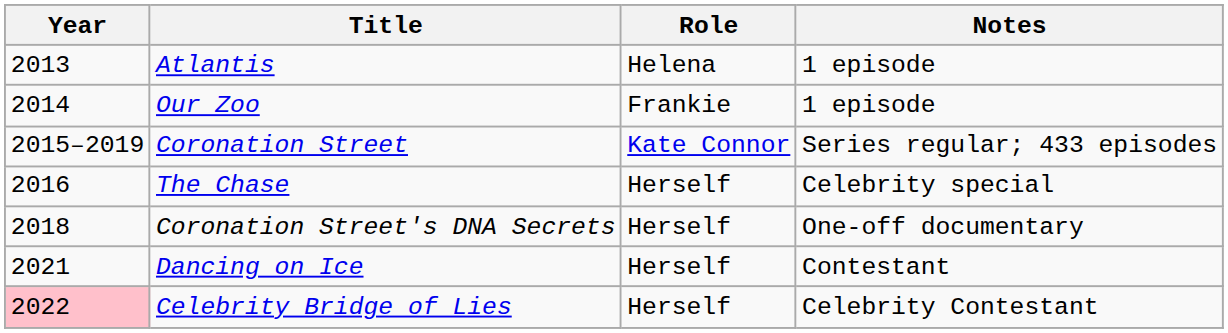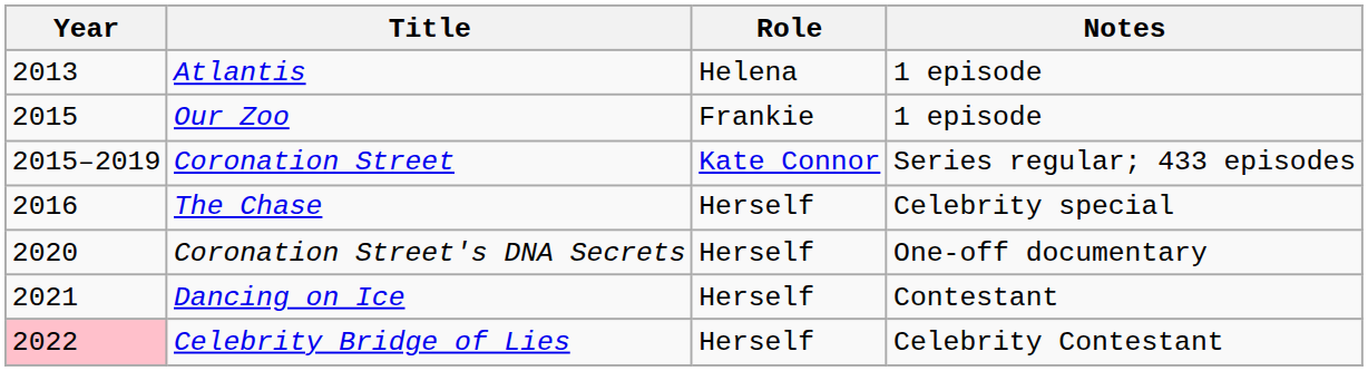 <table class="wikitable">
 <tr>
 <th>Year</th>
 <th>Title</th>
 <th>Role</th>
 <th>Notes</th>
 </tr>
 <tr>
 <td>2013</td>
 <td><em><a href='#'>Atlantis</a></em></td>
 <td>Helena</td>
 <td>1 episode</td>
 </tr>
 <tr>
-<td>2014</td>
+<td>2015</td>
 <td><em><a href='#'>Our Zoo</a></em></td>
 <td>Frankie</td>
 <td>1 episode</td>
 </tr>
 <tr>
 <td>2015–2019</td>
 <td><em><a href='#'>Coronation Street</a></em></td>
 <td><a href='#'>Kate Connor</a></td>
 <td>Series regular; 433 episodes</td>
 </tr>
 <tr>
 <td>2016</td>
 <td><em><a href='#'>The Chase</a></em></td>
 <td>Herself</td>
 <td>Celebrity special</td>
 </tr>
 <tr>
-<td>2018</td>
+<td>2020</td>
 <td><em>Coronation Street's DNA Secrets</em></td>
 <td>Herself</td>
 <td>One-off documentary</td>
 </tr>
 <tr>
 <td>2021</td>
 <td><em><a href='#'>Dancing on Ice</a></em></td>
 <td>Herself</td>
 <td>Contestant</td>
 </tr>
 <tr>
 <td style="background: pink;">2022</td>
 <td><em><a href='#'>Celebrity Bridge of Lies</a></em></td>
 <td>Herself</td>
 <td>Celebrity Contestant</td>
 </tr>
 </table>
